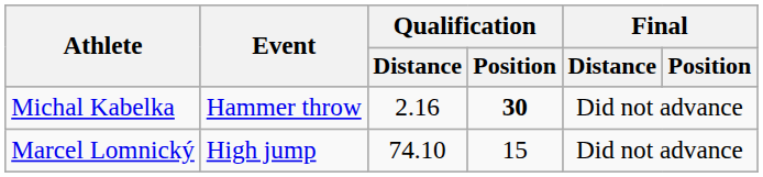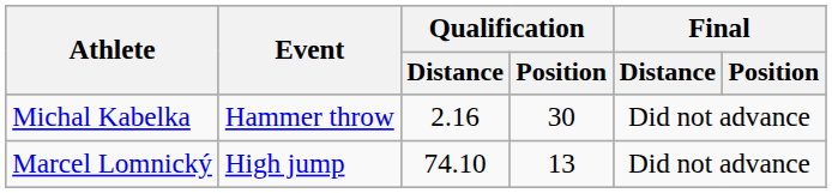 <table class=wikitable style="font-size:90%">
 <tr>
 <th rowspan="2">Athlete</th>
 <th rowspan="2">Event</th>
 <th colspan="2">Qualification</th>
 <th colspan="2">Final</th>
 </tr>
 <tr style="font-size:95%">
 <th>Distance</th>
 <th>Position</th>
 <th>Distance</th>
 <th>Position</th>
 </tr>
 <tr align=center>
 <td align=left><a href='#'>Michal Kabelka</a></td>
 <td align=left><a href='#'>Hammer throw</a></td>
 <td>2.16</td>
-<td><strong>30</strong></td>
+<td>30</td>
 <td colspan=2>Did not advance</td>
 </tr>
 <tr align=center>
 <td align=left><a href='#'>Marcel Lomnický</a></td>
 <td align=left><a href='#'>High jump</a></td>
 <td>74.10</td>
-<td>15</td>
+<td>13</td>
 <td colspan=2>Did not advance</td>
 </tr>
 </table>
